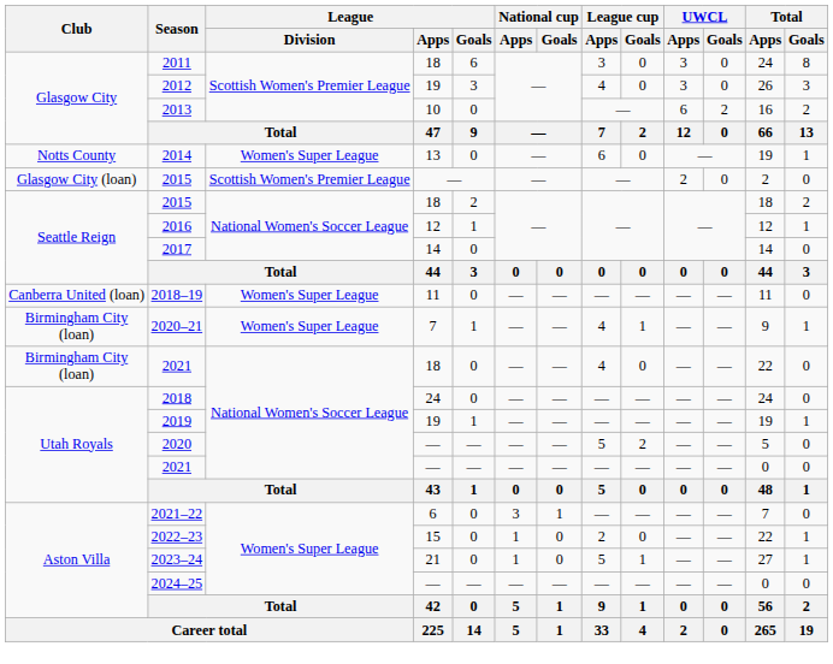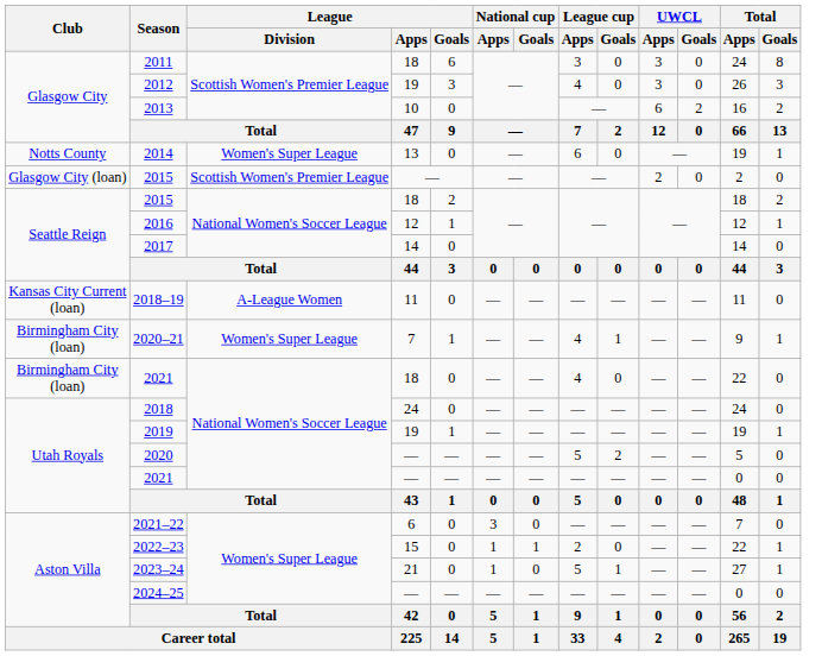 <table class="wikitable" style="text-align:center">
 <tr>
 <th rowspan="2">Club</th>
 <th rowspan="2">Season</th>
 <th colspan="3">League</th>
 <th colspan="2">National cup</th>
 <th colspan="2">League cup</th>
 <th colspan="2"><a href='#'>UWCL</a></th>
 <th colspan="2">Total</th>
 </tr>
 <tr>
 <th>Division</th>
 <th>Apps</th>
 <th>Goals</th>
 <th>Apps</th>
 <th>Goals</th>
 <th>Apps</th>
 <th>Goals</th>
 <th>Apps</th>
 <th>Goals</th>
 <th>Apps</th>
 <th>Goals</th>
 </tr>
 <tr>
 <td rowspan="4"><a href='#'>Glasgow City</a></td>
 <td><a href='#'>2011</a></td>
 <td rowspan="3"><a href='#'>Scottish Women's Premier League</a></td>
 <td>18</td>
 <td>6</td>
 <td colspan="2" rowspan="3">—</td>
 <td>3</td>
 <td>0</td>
 <td>3</td>
 <td>0</td>
 <td>24</td>
 <td>8</td>
 </tr>
 <tr>
 <td><a href='#'>2012</a></td>
 <td>19</td>
 <td>3</td>
 <td>4</td>
 <td>0</td>
 <td>3</td>
 <td>0</td>
 <td>26</td>
 <td>3</td>
 </tr>
 <tr>
 <td><a href='#'>2013</a></td>
 <td>10</td>
 <td>0</td>
 <td colspan="2">—</td>
 <td>6</td>
 <td>2</td>
 <td>16</td>
 <td>2</td>
 </tr>
 <tr>
 <th colspan="2">Total</th>
 <th>47</th>
 <th>9</th>
 <th colspan="2">—</th>
 <th>7</th>
 <th>2</th>
 <th>12</th>
 <th>0</th>
 <th>66</th>
 <th>13</th>
 </tr>
 <tr>
 <td><a href='#'>Notts County</a></td>
 <td><a href='#'>2014</a></td>
 <td><a href='#'>Women's Super League</a></td>
 <td>13</td>
 <td>0</td>
 <td colspan="2">—</td>
 <td>6</td>
 <td>0</td>
 <td colspan="2">—</td>
 <td>19</td>
 <td>1</td>
 </tr>
 <tr>
 <td><a href='#'>Glasgow City</a> (loan)</td>
 <td><a href='#'>2015</a></td>
 <td><a href='#'>Scottish Women's Premier League</a></td>
 <td colspan="2">—</td>
 <td colspan="2">—</td>
 <td colspan="2">—</td>
 <td>2</td>
 <td>0</td>
 <td>2</td>
 <td>0</td>
 </tr>
 <tr>
 <td rowspan="4"><a href='#'>Seattle Reign</a></td>
 <td><a href='#'>2015</a></td>
 <td rowspan="3"><a href='#'>National Women's Soccer League</a></td>
 <td>18</td>
 <td>2</td>
 <td colspan="2" rowspan="3">—</td>
 <td colspan="2" rowspan="3">—</td>
 <td colspan="2" rowspan="3">—</td>
 <td>18</td>
 <td>2</td>
 </tr>
 <tr>
 <td><a href='#'>2016</a></td>
 <td>12</td>
 <td>1</td>
 <td>12</td>
 <td>1</td>
 </tr>
 <tr>
 <td><a href='#'>2017</a></td>
 <td>14</td>
 <td>0</td>
 <td>14</td>
 <td>0</td>
 </tr>
 <tr>
 <th colspan="2">Total</th>
 <th>44</th>
 <th>3</th>
 <th>0</th>
 <th>0</th>
 <th>0</th>
 <th>0</th>
 <th>0</th>
 <th>0</th>
 <th>44</th>
 <th>3</th>
 </tr>
 <tr>
-<td><a href='#'>Canberra United</a> (loan)</td>
+<td><a href='#'>Kansas City Current</a><br>(loan)</td>
 <td><a href='#'>2018–19</a></td>
-<td><a href='#'>Women's Super League</a></td>
+<td><a href='#'>A-League Women</a></td>
 <td>11</td>
 <td>0</td>
 <td>—</td>
 <td>—</td>
 <td>—</td>
 <td>—</td>
 <td>—</td>
 <td>—</td>
 <td>11</td>
 <td>0</td>
 </tr>
 <tr>
 <td><a href='#'>Birmingham City</a><br>(loan)</td>
 <td><a href='#'>2020–21</a></td>
 <td><a href='#'>Women's Super League</a></td>
 <td>7</td>
 <td>1</td>
 <td>—</td>
 <td>—</td>
 <td>4</td>
 <td>1</td>
 <td>—</td>
 <td>—</td>
 <td>9</td>
 <td>1</td>
 </tr>
 <tr>
 <td><a href='#'>Birmingham City</a><br>(loan)</td>
 <td><a href='#'>2021</a></td>
 <td rowspan="5"><a href='#'>National Women's Soccer League</a></td>
 <td>18</td>
 <td>0</td>
 <td>—</td>
 <td>—</td>
 <td>4</td>
 <td>0</td>
 <td>—</td>
 <td>—</td>
 <td>22</td>
 <td>0</td>
 </tr>
 <tr>
 <td rowspan="5"><a href='#'>Utah Royals</a></td>
 <td><a href='#'>2018</a></td>
 <td>24</td>
 <td>0</td>
 <td>—</td>
 <td>—</td>
 <td>—</td>
 <td>—</td>
 <td>—</td>
 <td>—</td>
 <td>24</td>
 <td>0</td>
 </tr>
 <tr>
 <td><a href='#'>2019</a></td>
 <td>19</td>
 <td>1</td>
 <td>—</td>
 <td>—</td>
 <td>—</td>
 <td>—</td>
 <td>—</td>
 <td>—</td>
 <td>19</td>
 <td>1</td>
 </tr>
 <tr>
 <td><a href='#'>2020</a></td>
 <td>—</td>
 <td>—</td>
 <td>—</td>
 <td>—</td>
 <td>5</td>
 <td>2</td>
 <td>—</td>
 <td>—</td>
 <td>5</td>
 <td>0</td>
 </tr>
 <tr>
 <td><a href='#'>2021</a></td>
 <td>—</td>
 <td>—</td>
 <td>—</td>
 <td>—</td>
 <td>—</td>
 <td>—</td>
 <td>—</td>
 <td>—</td>
 <td>0</td>
 <td>0</td>
 </tr>
 <tr>
 <th colspan="2">Total</th>
 <th>43</th>
 <th>1</th>
 <th>0</th>
 <th>0</th>
 <th>5</th>
 <th>0</th>
 <th>0</th>
 <th>0</th>
 <th>48</th>
 <th>1</th>
 </tr>
 <tr>
 <td rowspan="5"><a href='#'>Aston Villa</a></td>
 <td><a href='#'>2021–22</a></td>
 <td rowspan="4"><a href='#'>Women's Super League</a></td>
 <td>6</td>
 <td>0</td>
 <td>3</td>
-<td>1</td>
+<td>0</td>
 <td>—</td>
 <td>—</td>
 <td>—</td>
 <td>—</td>
 <td>7</td>
 <td>0</td>
 </tr>
 <tr>
 <td><a href='#'>2022–23</a></td>
 <td>15</td>
 <td>0</td>
 <td>1</td>
-<td>0</td>
+<td>1</td>
 <td>2</td>
 <td>0</td>
 <td>—</td>
 <td>—</td>
 <td>22</td>
 <td>1</td>
 </tr>
 <tr>
 <td><a href='#'>2023–24</a></td>
 <td>21</td>
 <td>0</td>
 <td>1</td>
 <td>0</td>
 <td>5</td>
 <td>1</td>
 <td>—</td>
 <td>—</td>
 <td>27</td>
 <td>1</td>
 </tr>
 <tr>
 <td><a href='#'>2024–25</a></td>
 <td>—</td>
 <td>—</td>
 <td>—</td>
 <td>—</td>
 <td>—</td>
 <td>—</td>
 <td>—</td>
 <td>—</td>
 <td>0</td>
 <td>0</td>
 </tr>
 <tr>
 <th colspan="2">Total</th>
 <th>42</th>
 <th>0</th>
 <th>5</th>
 <th>1</th>
 <th>9</th>
 <th>1</th>
 <th>0</th>
 <th>0</th>
 <th>56</th>
 <th>2</th>
 </tr>
 <tr>
 <th colspan="3">Career total</th>
 <th>225</th>
 <th>14</th>
 <th>5</th>
 <th>1</th>
 <th>33</th>
 <th>4</th>
 <th>2</th>
 <th>0</th>
 <th>265</th>
 <th>19</th>
 </tr>
 </table>
